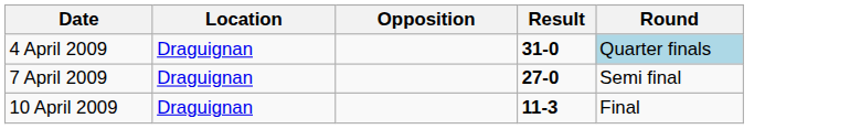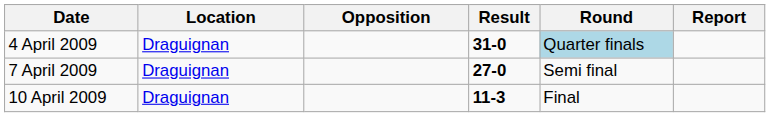 <table class="wikitable">
 <tr style="text-align:left;">
 <th width="120">Date</th>
 <th width="150">Location</th>
 <th width="150">Opposition</th>
 <th width="60">Result</th>
 <th width="120">Round</th>
+<th width="80">Report</th>
 </tr>
 <tr>
 <td>4 April 2009</td>
 <td><a href='#'>Draguignan</a></td>
 <td></td>
 <td><strong>31-0</strong></td>
 <td style="background: lightblue;">Quarter finals</td>
+<td></td>
 </tr>
 <tr>
 <td>7 April 2009</td>
 <td><a href='#'>Draguignan</a></td>
 <td></td>
 <td><strong>27-0</strong></td>
 <td>Semi final</td>
+<td></td>
 </tr>
 <tr>
 <td>10 April 2009</td>
 <td><a href='#'>Draguignan</a></td>
 <td></td>
 <td><strong>11-3</strong></td>
 <td>Final</td>
+<td></td>
 </tr>
 </table>
